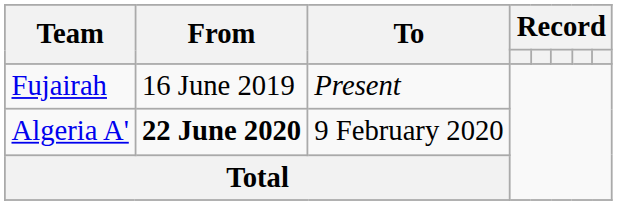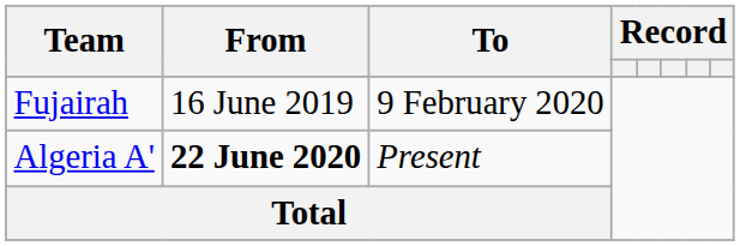 <table class="wikitable" style="text-align:center">
 <tr>
 <th rowspan="2">Team</th>
 <th rowspan="2">From</th>
 <th rowspan="2">To</th>
 <th colspan="5">Record</th>
 </tr>
 <tr>
 <th></th>
 <th></th>
 <th></th>
 <th></th>
 <th></th>
 </tr>
 <tr>
 <td align="left"><a href='#'>Fujairah</a></td>
 <td align="left">16 June 2019</td>
-<td align="left"><em>Present</em><br></td>
+<td align="left">9 February 2020<br></td>
 </tr>
 <tr>
 <td align="left"><a href='#'>Algeria A'</a></td>
 <td align="left"><strong>22 June 2020</strong></td>
-<td align="left">9 February 2020<br></td>
+<td align="left"><em>Present</em><br></td>
 </tr>
 <tr>
 <th colspan="3">Total<br></th>
 </tr>
 </table>
